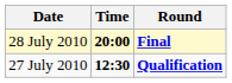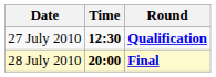 <table class="wikitable">
 <tr>
 <th>Date</th>
 <th>Time</th>
 <th>Round</th>
 </tr>
+<tr>
+<td>27 July 2010</td>
+<td><strong>12:30</strong></td>
+<td><strong><a href='#'>Qualification</a></strong></td>
+</tr>
 <tr style=background:lemonchiffon>
 <td>28 July 2010</td>
 <td><strong>20:00</strong></td>
 <td><strong><a href='#'>Final</a></strong></td>
 </tr>
-<tr>
-<td>27 July 2010</td>
-<td><strong>12:30</strong></td>
-<td><strong><a href='#'>Qualification</a></strong></td>
-</tr>
 </table>
